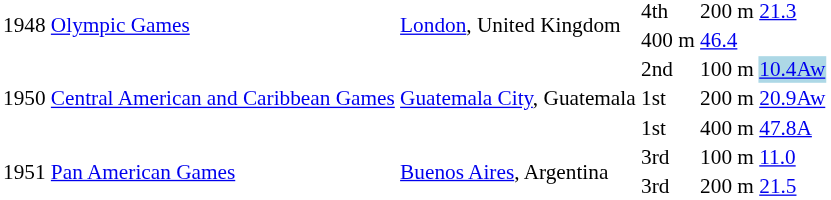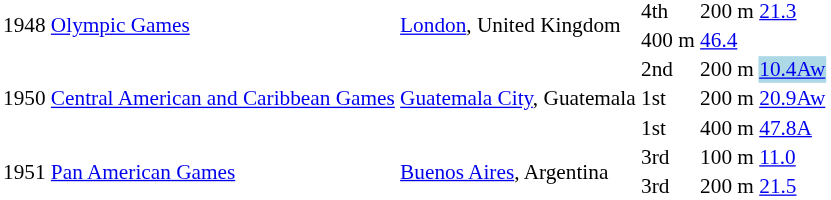 <table>
 <tr>
 <td rowspan=2>1948</td>
 <td rowspan=2><a href='#'>Olympic Games</a></td>
 <td rowspan=2><a href='#'>London</a>, United Kingdom</td>
 <td>4th</td>
 <td>200 m</td>
 <td><a href='#'>21.3</a></td>
 </tr>
 <tr>
 <td>400 m</td>
 <td><a href='#'>46.4</a></td>
 </tr>
 <tr>
 <td rowspan=3>1950</td>
 <td rowspan=3><a href='#'>Central American and Caribbean Games</a></td>
 <td rowspan=3><a href='#'>Guatemala City</a>, Guatemala</td>
 <td>2nd</td>
-<td>100 m</td>
+<td>200 m</td>
 <td style="background: lightblue;"><a href='#'>10.4Aw</a></td>
 </tr>
 <tr>
 <td>1st</td>
 <td>200 m</td>
 <td><a href='#'>20.9Aw</a></td>
 </tr>
 <tr>
 <td>1st</td>
 <td>400 m</td>
 <td><a href='#'>47.8A</a></td>
 </tr>
 <tr>
 <td rowspan=2>1951</td>
 <td rowspan=2><a href='#'>Pan American Games</a></td>
 <td rowspan=2><a href='#'>Buenos Aires</a>, Argentina</td>
 <td>3rd</td>
 <td>100 m</td>
 <td><a href='#'>11.0</a></td>
 </tr>
 <tr>
 <td>3rd</td>
 <td>200 m</td>
 <td><a href='#'>21.5</a></td>
 </tr>
 </table>
